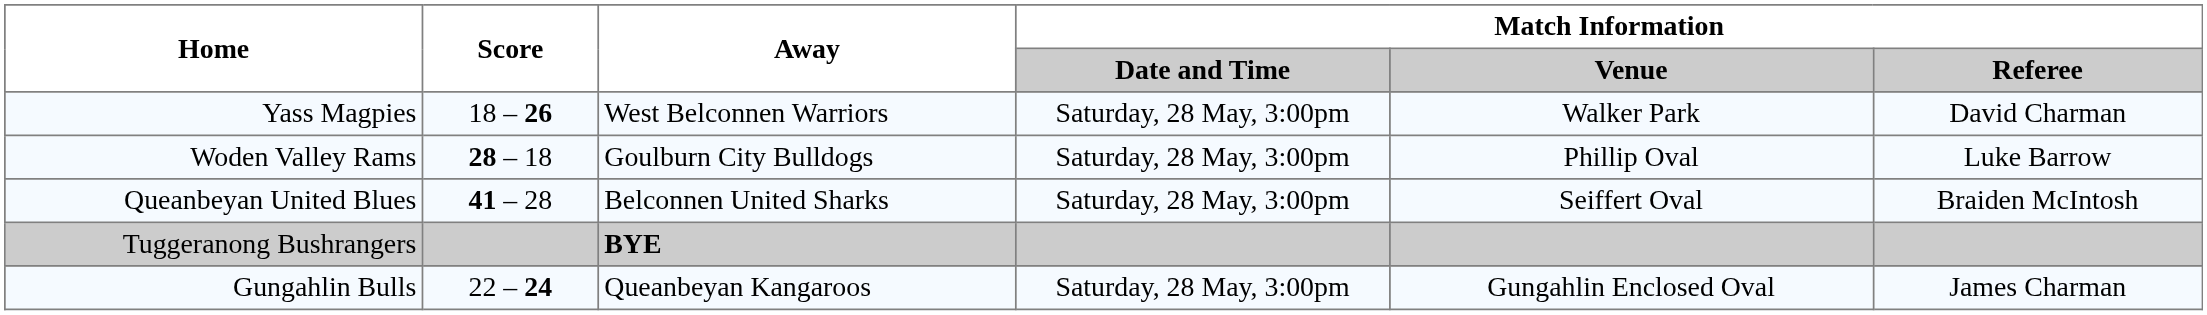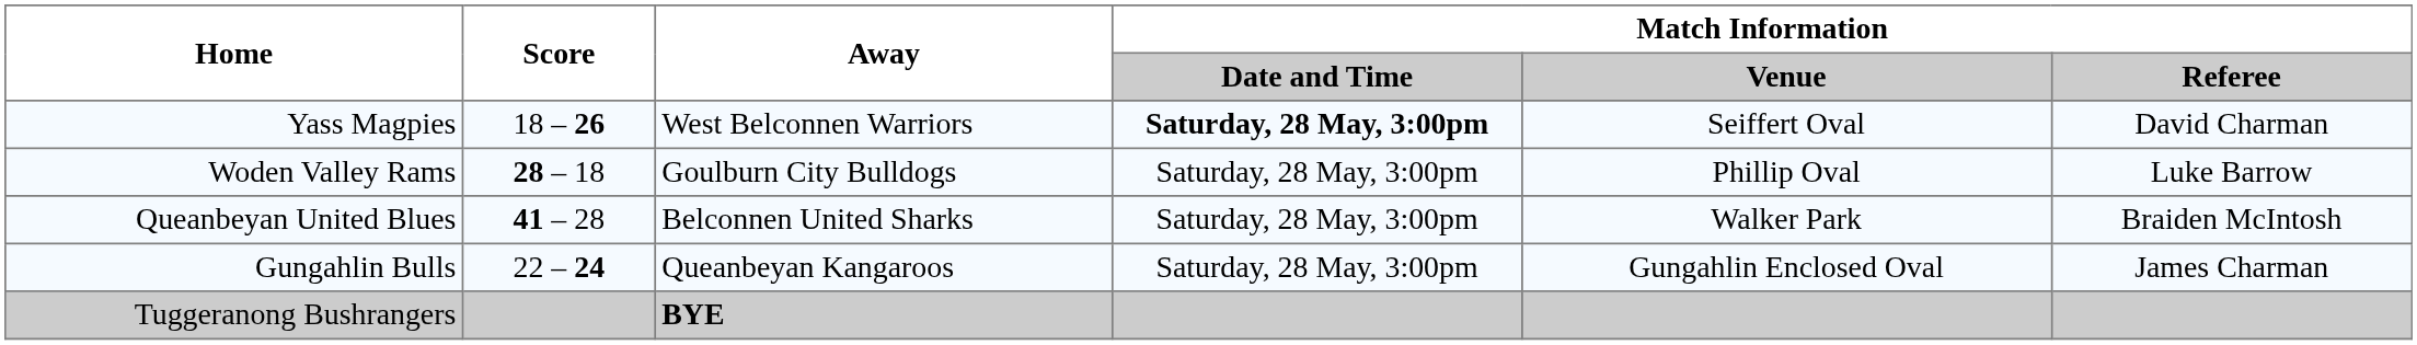 <table border="1" cellpadding="3" cellspacing="0" width="100%" style="border-collapse:collapse;  text-align:center;">
 <tr>
 <th rowspan="2" width="19%">Home</th>
 <th rowspan="2" width="8%">Score</th>
 <th rowspan="2" width="19%">Away</th>
 <th colspan="3">Match Information</th>
 </tr>
 <tr style="background:#CCCCCC">
 <th width="17%">Date and Time</th>
 <th width="22%">Venue</th>
 <th width="50%">Referee</th>
 </tr>
 <tr style="text-align:center; background:#f5faff;">
 <td align="right">Yass Magpies </td>
 <td>18 – <strong>26</strong></td>
 <td align="left"> West Belconnen Warriors</td>
-<td>Saturday, 28 May, 3:00pm</td>
-<td>Walker Park</td>
+<td><strong>Saturday, 28 May, 3:00pm</strong></td>
+<td>Seiffert Oval</td>
 <td>David Charman</td>
 </tr>
 <tr style="text-align:center; background:#f5faff;">
 <td align="right">Woden Valley Rams </td>
 <td><strong>28</strong> – 18</td>
 <td align="left"> Goulburn City Bulldogs</td>
 <td>Saturday, 28 May, 3:00pm</td>
 <td>Phillip Oval</td>
 <td>Luke Barrow</td>
 </tr>
 <tr style="text-align:center; background:#f5faff;">
 <td align="right">Queanbeyan United Blues </td>
 <td><strong>41</strong> – 28</td>
 <td align="left"> Belconnen United Sharks</td>
 <td>Saturday, 28 May, 3:00pm</td>
-<td>Seiffert Oval</td>
+<td>Walker Park</td>
 <td>Braiden McIntosh</td>
+</tr>
+<tr style="text-align:center; background:#f5faff;">
+<td align="right">Gungahlin Bulls </td>
+<td>22 – <strong>24</strong></td>
+<td align="left"> Queanbeyan Kangaroos</td>
+<td>Saturday, 28 May, 3:00pm</td>
+<td>Gungahlin Enclosed Oval</td>
+<td>James Charman</td>
 </tr>
 <tr style="text-align:center; background:#CCCCCC;">
 <td align="right">Tuggeranong Bushrangers </td>
 <td></td>
 <td align="left"><strong>BYE</strong></td>
 <td></td>
 <td></td>
 <td></td>
 </tr>
-<tr style="text-align:center; background:#f5faff;">
-<td align="right">Gungahlin Bulls </td>
-<td>22 – <strong>24</strong></td>
-<td align="left"> Queanbeyan Kangaroos</td>
-<td>Saturday, 28 May, 3:00pm</td>
-<td>Gungahlin Enclosed Oval</td>
-<td>James Charman</td>
-</tr>
 </table>
